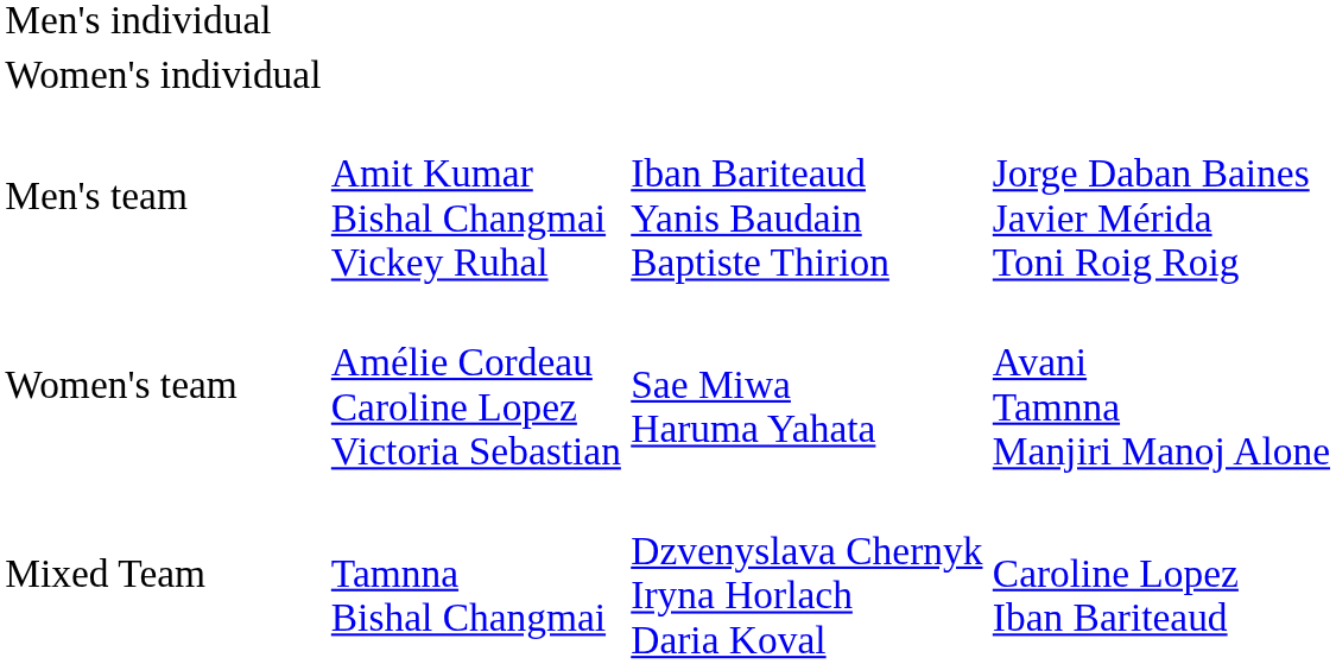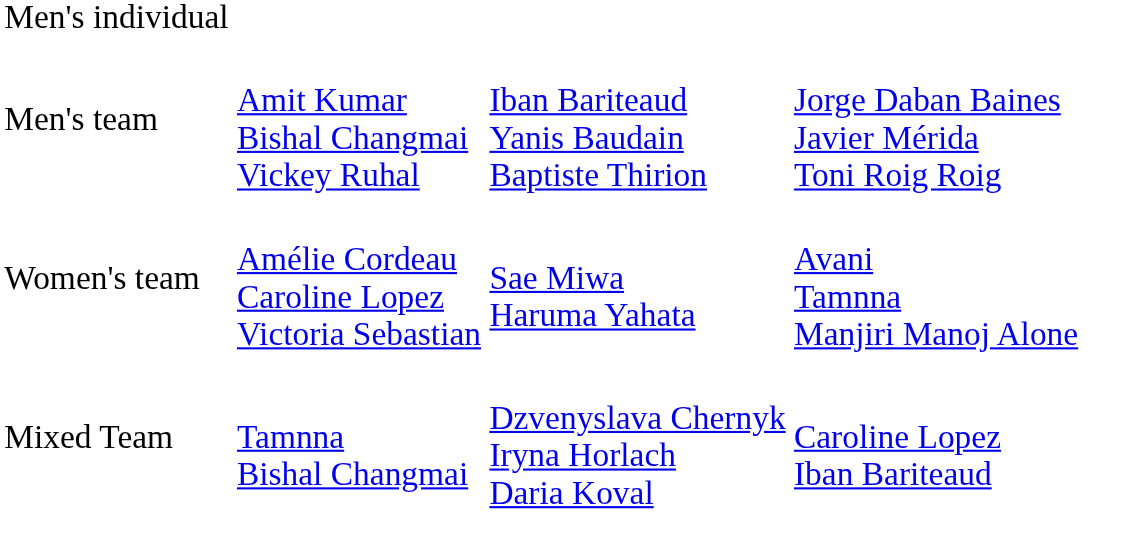 <table>
 <tr>
 <td>Men's individual</td>
-<td></td>
-<td></td>
-<td></td>
-</tr>
-<tr>
-<td>Women's individual</td>
 <td></td>
 <td></td>
 <td></td>
 </tr>
 <tr>
 <td>Men's team</td>
 <td><br><a href='#'>Amit Kumar</a><br><a href='#'>Bishal Changmai</a><br><a href='#'>Vickey Ruhal</a></td>
 <td><br><a href='#'>Iban Bariteaud</a><br><a href='#'>Yanis Baudain</a><br><a href='#'>Baptiste Thirion</a></td>
 <td><br><a href='#'>Jorge Daban Baines</a><br><a href='#'>Javier Mérida</a><br><a href='#'>Toni Roig Roig</a></td>
 </tr>
 <tr>
 <td>Women's team</td>
 <td><br><a href='#'>Amélie Cordeau</a><br><a href='#'>Caroline Lopez</a><br><a href='#'>Victoria Sebastian</a></td>
 <td><br><a href='#'>Sae Miwa</a><br><a href='#'>Haruma Yahata</a></td>
 <td><br><a href='#'>Avani</a><br><a href='#'>Tamnna</a><br><a href='#'>Manjiri Manoj Alone</a></td>
 </tr>
 <tr>
 <td>Mixed Team</td>
 <td><br><a href='#'>Tamnna</a><br><a href='#'>Bishal Changmai</a></td>
 <td><br><a href='#'>Dzvenyslava Chernyk</a><br><a href='#'>Iryna Horlach</a><br><a href='#'>Daria Koval</a></td>
 <td><br><a href='#'>Caroline Lopez</a><br><a href='#'>Iban Bariteaud</a></td>
 </tr>
 </table>
